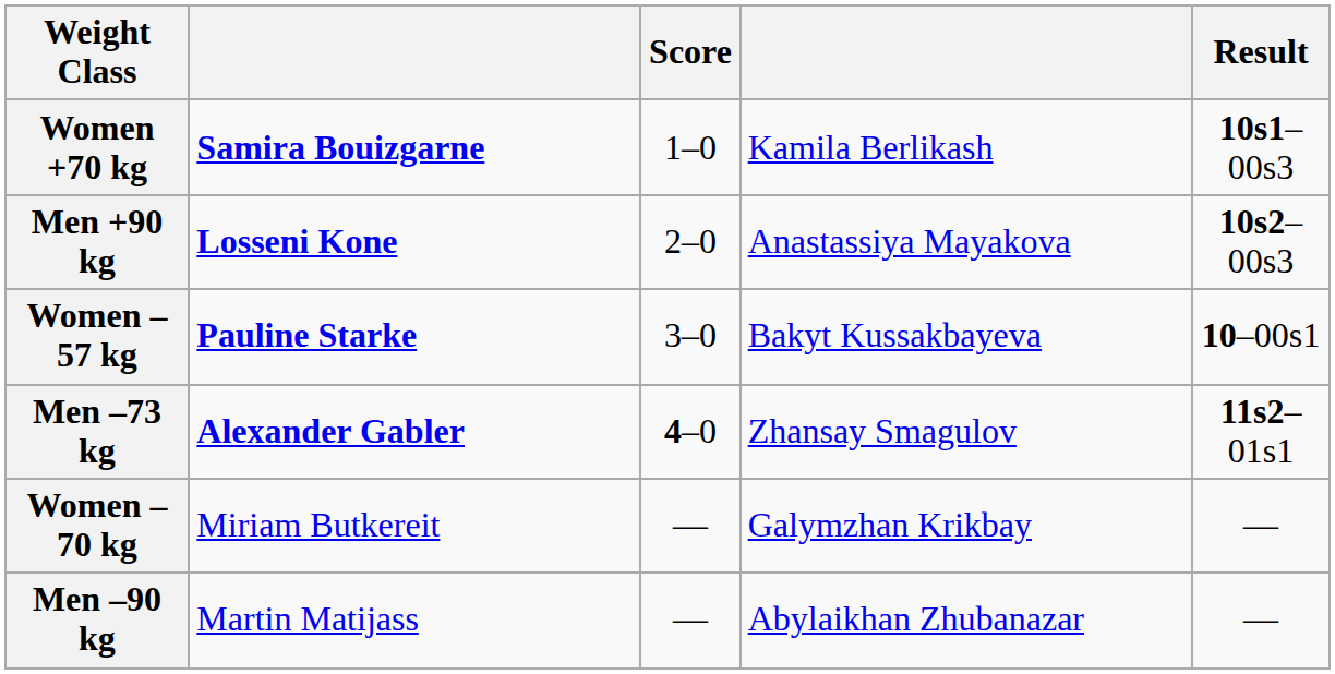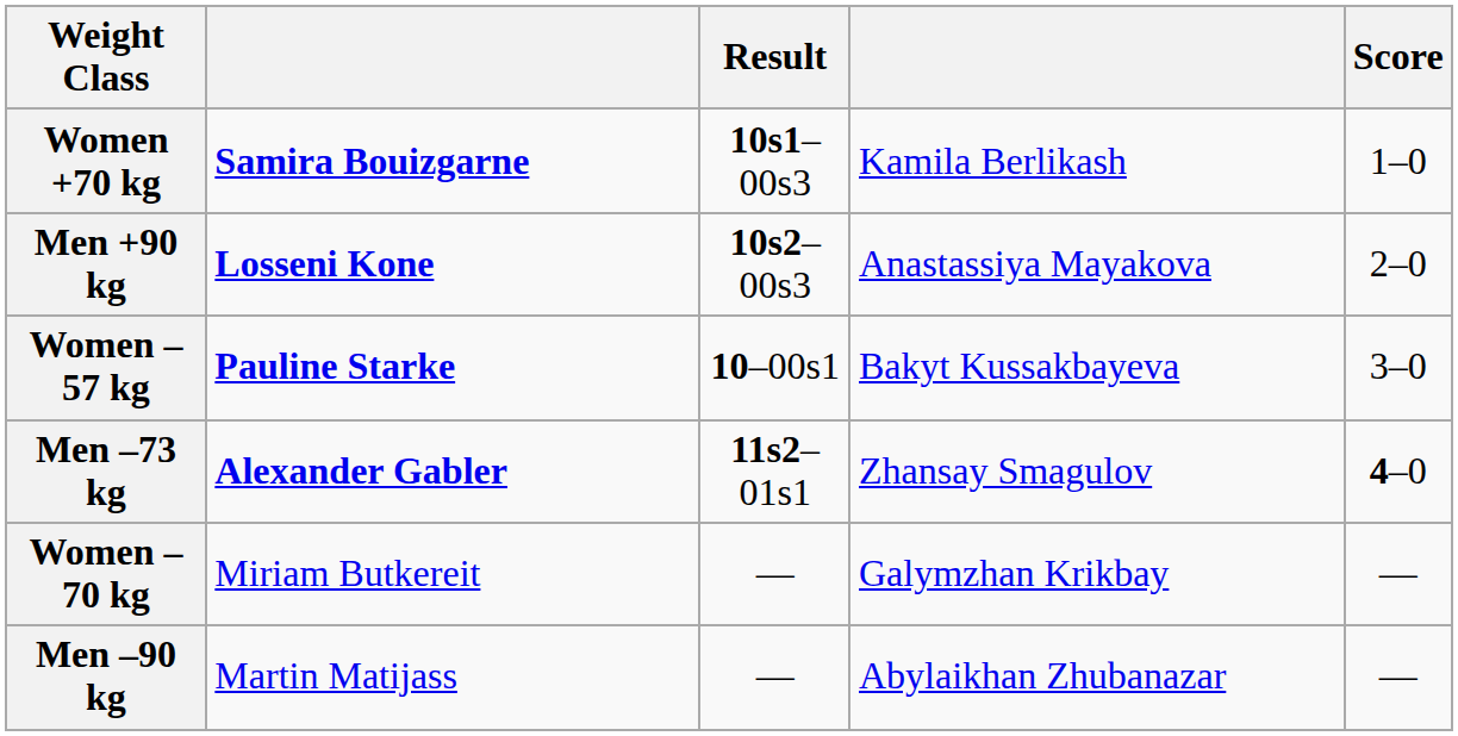 <table class="wikitable">
 <tr>
 <th>Weight Class</th>
 <th style="width: 200px;"></th>
+<th>Result</th>
+<th style="width: 200px;"></th>
 <th>Score</th>
-<th style="width: 200px;"></th>
-<th>Result</th>
 </tr>
 <tr>
 <th>Women +70 kg</th>
 <td><strong><a href='#'>Samira Bouizgarne</a></strong></td>
+<td align=center><strong>10s1</strong>–00s3</td>
+<td><a href='#'>Kamila Berlikash</a></td>
 <td align=center>1–0</td>
-<td><a href='#'>Kamila Berlikash</a></td>
-<td align=center><strong>10s1</strong>–00s3</td>
 </tr>
 <tr>
 <th>Men +90 kg</th>
 <td><strong><a href='#'>Losseni Kone</a></strong></td>
+<td align=center><strong>10s2</strong>–00s3</td>
+<td><a href='#'>Anastassiya Mayakova</a></td>
 <td align=center>2–0</td>
-<td><a href='#'>Anastassiya Mayakova</a></td>
-<td align=center><strong>10s2</strong>–00s3</td>
 </tr>
 <tr>
 <th>Women –57 kg</th>
 <td><strong><a href='#'>Pauline Starke</a></strong></td>
+<td align=center><strong>10</strong>–00s1</td>
+<td><a href='#'>Bakyt Kussakbayeva </a></td>
 <td align=center>3–0</td>
-<td><a href='#'>Bakyt Kussakbayeva </a></td>
-<td align=center><strong>10</strong>–00s1</td>
 </tr>
 <tr>
 <th>Men –73 kg</th>
 <td><strong><a href='#'>Alexander Gabler</a></strong></td>
+<td align=center><strong>11s2</strong>–01s1</td>
+<td><a href='#'>Zhansay Smagulov</a></td>
 <td align=center><strong>4</strong>–0</td>
-<td><a href='#'>Zhansay Smagulov</a></td>
-<td align=center><strong>11s2</strong>–01s1</td>
 </tr>
 <tr>
 <th>Women –70 kg</th>
 <td><a href='#'>Miriam Butkereit</a></td>
 <td align=center>—</td>
 <td><a href='#'>Galymzhan Krikbay</a></td>
 <td align=center>—</td>
 </tr>
 <tr>
 <th>Men –90 kg</th>
 <td><a href='#'>Martin Matijass</a></td>
 <td align=center>—</td>
 <td><a href='#'>Abylaikhan Zhubanazar</a></td>
 <td align=center>—</td>
 </tr>
 </table>
